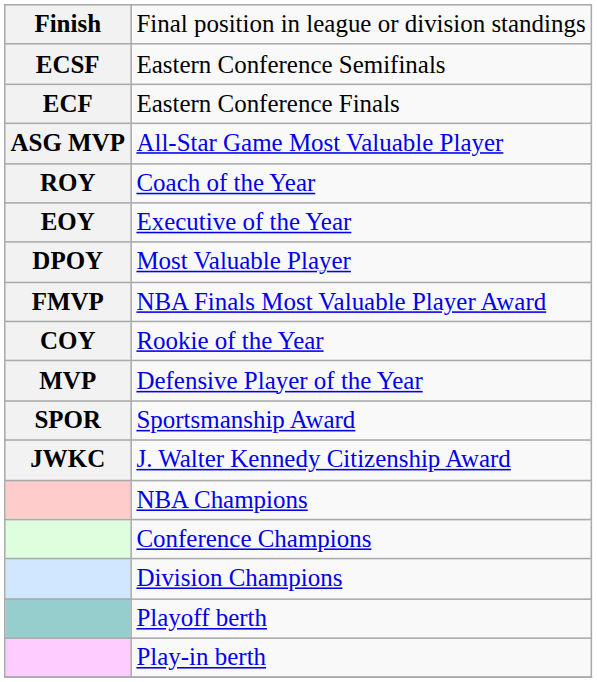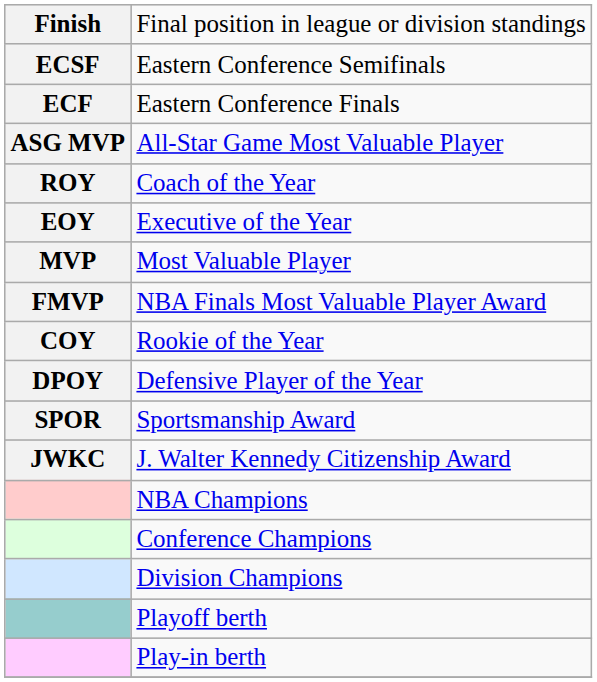 <table class="wikitable plainrowheaders">
 <tr>
 <th scope="row" align="center">Finish</th>
 <td>Final position in league or division standings</td>
 </tr>
 <tr>
 <th scope="row" align="center">ECSF</th>
 <td>Eastern Conference Semifinals</td>
 </tr>
 <tr>
 <th scope="row" align="center">ECF</th>
 <td>Eastern Conference Finals</td>
 </tr>
 <tr>
 <th scope="row" align="center">ASG MVP</th>
 <td><a href='#'>All-Star Game Most Valuable Player</a></td>
 </tr>
 <tr>
 <th scope="row" align="center">ROY</th>
 <td><a href='#'>Coach of the Year</a></td>
 </tr>
 <tr>
 <th scope="row" align="center">EOY</th>
 <td><a href='#'>Executive of the Year</a></td>
 </tr>
 <tr>
-<th scope="row" align="center">DPOY</th>
+<th scope="row" align="center">MVP</th>
 <td><a href='#'>Most Valuable Player</a></td>
 </tr>
 <tr>
 <th scope="row" align="center">FMVP</th>
 <td><a href='#'>NBA Finals Most Valuable Player Award</a></td>
 </tr>
 <tr>
 <th scope="row" align="center">COY</th>
 <td><a href='#'>Rookie of the Year</a></td>
 </tr>
 <tr>
-<th scope="row" align="center">MVP</th>
+<th scope="row" align="center">DPOY</th>
 <td><a href='#'>Defensive Player of the Year</a></td>
 </tr>
 <tr>
 <th scope="row" align="center">SPOR</th>
 <td><a href='#'>Sportsmanship Award</a></td>
 </tr>
 <tr>
 <th scope="row" align="center">JWKC</th>
 <td><a href='#'>J. Walter Kennedy Citizenship Award</a></td>
 </tr>
 <tr>
 <th style="background-color: #FFCCCC" scope="row" align="center"></th>
 <td><a href='#'>NBA Champions</a></td>
 </tr>
 <tr>
 <th style="background-color: #ddffdd" scope="row" align="center"></th>
 <td><a href='#'>Conference Champions</a></td>
 </tr>
 <tr>
 <th style="background-color: #D0E7FF" scope="row" align="center"></th>
 <td><a href='#'>Division Champions</a></td>
 </tr>
 <tr>
 <th style="background-color: #96CDCD" scope="row" align="center"></th>
 <td><a href='#'>Playoff berth</a></td>
 </tr>
 <tr>
 <th style="background-color: #FFCCFF" scope="row" align="center"></th>
 <td><a href='#'>Play-in berth</a></td>
 </tr>
 <tr>
 </tr>
 </table>
